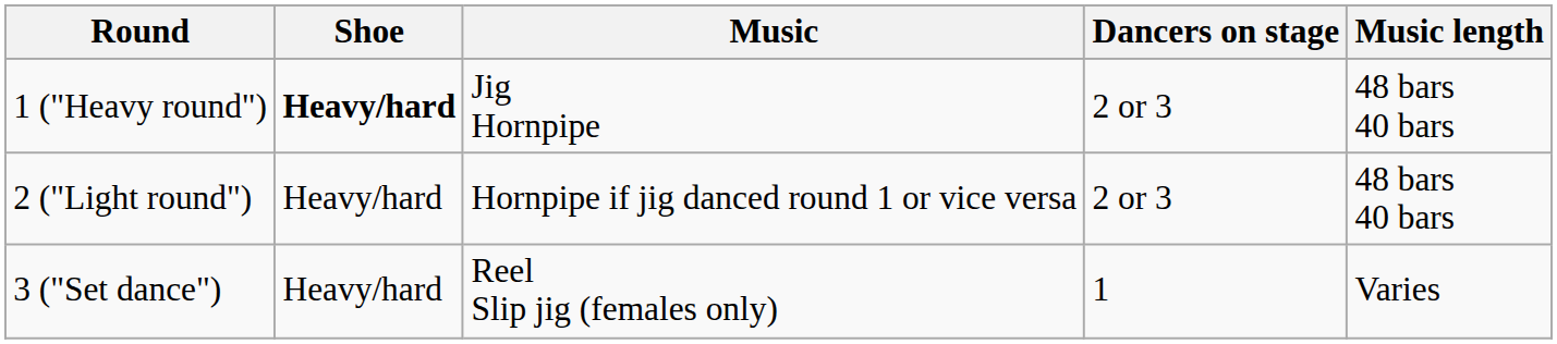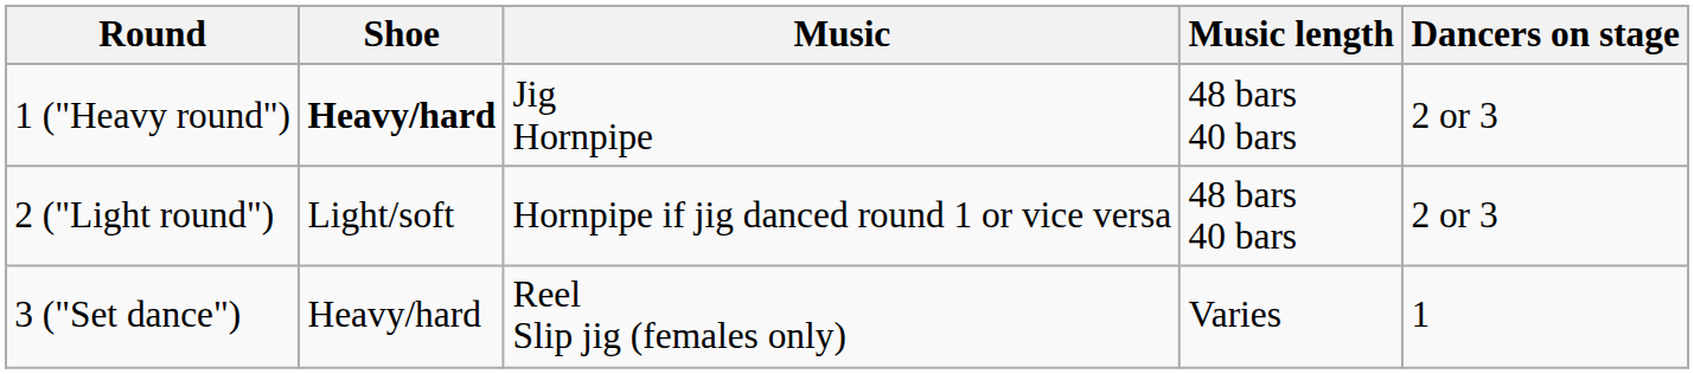 <table class="wikitable">
 <tr>
 <th>Round</th>
 <th>Shoe</th>
 <th>Music</th>
+<th>Music length</th>
 <th>Dancers on stage</th>
-<th>Music length</th>
 </tr>
 <tr>
 <td>1 ("Heavy round")</td>
 <td><strong>Heavy/hard</strong></td>
 <td>Jig<br>Hornpipe</td>
+<td>48 bars<br>40 bars</td>
 <td>2 or 3</td>
-<td>48 bars<br>40 bars</td>
 </tr>
 <tr>
 <td>2 ("Light round")</td>
-<td>Heavy/hard</td>
+<td>Light/soft</td>
 <td>Hornpipe if jig danced round 1 or vice versa</td>
+<td>48 bars<br>40 bars</td>
 <td>2 or 3</td>
-<td>48 bars<br>40 bars</td>
 </tr>
 <tr>
 <td>3 ("Set dance")</td>
 <td>Heavy/hard</td>
 <td>Reel<br>Slip jig (females only)</td>
+<td>Varies</td>
 <td>1</td>
-<td>Varies</td>
 </tr>
 </table>
